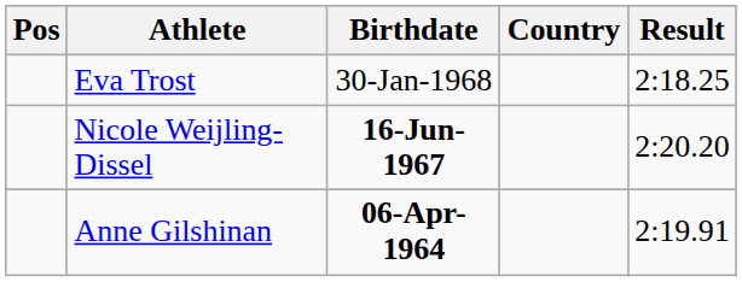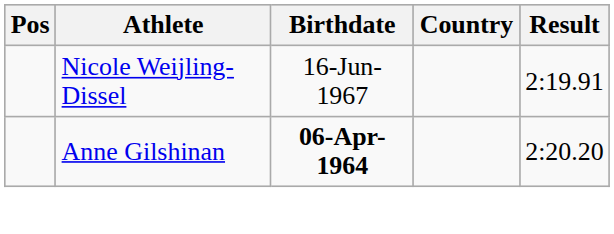 <table class="wikitable"  style="text-align:center; width:60%;">
 <tr>
 <th>Pos</th>
 <th>Athlete</th>
 <th>Birthdate</th>
 <th>Country</th>
 <th>Result</th>
 </tr>
 <tr>
 <td align=center></td>
-<td align=left><a href='#'>Eva Trost</a></td>
-<td>30-Jan-1968</td>
+<td align=left><a href='#'>Nicole Weijling-Dissel</a></td>
+<td>16-Jun-1967</td>
 <td align=left></td>
-<td>2:18.25</td>
-</tr>
-<tr>
-<td align=center></td>
-<td align=left><a href='#'>Nicole Weijling-Dissel</a></td>
-<td><strong>16-Jun-1967</strong></td>
-<td align=left></td>
-<td>2:20.20</td>
+<td>2:19.91</td>
 </tr>
 <tr>
 <td align=center></td>
 <td align=left><a href='#'>Anne Gilshinan</a></td>
 <td><strong>06-Apr-1964</strong></td>
 <td align=left></td>
-<td>2:19.91</td>
+<td>2:20.20</td>
 </tr>
 </table>
